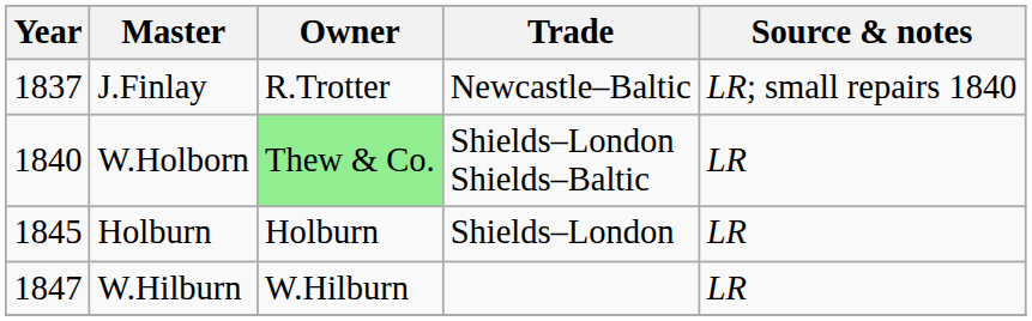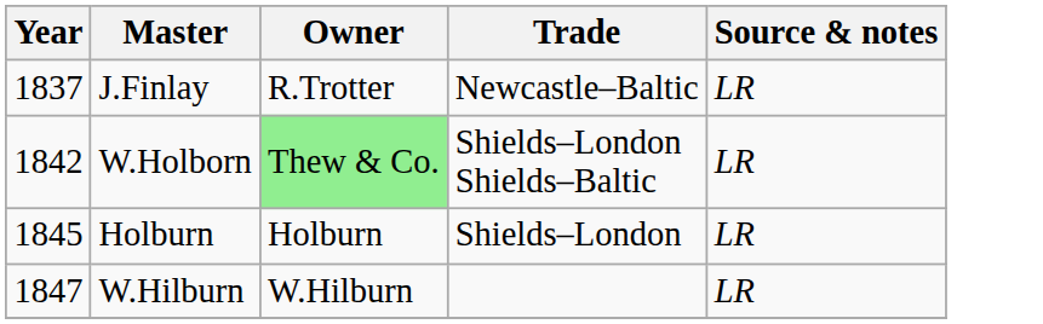 <table class=" wikitable">
 <tr>
 <th>Year</th>
 <th>Master</th>
 <th>Owner</th>
 <th>Trade</th>
 <th>Source & notes</th>
 </tr>
 <tr>
 <td>1837</td>
 <td>J.Finlay</td>
 <td>R.Trotter</td>
 <td>Newcastle–Baltic</td>
-<td><em>LR</em>; small repairs 1840</td>
+<td><em>LR</em></td>
 </tr>
 <tr>
-<td>1840</td>
+<td>1842</td>
 <td>W.Holborn</td>
 <td style="background: lightgreen;">Thew & Co.</td>
 <td>Shields–London<br>Shields–Baltic</td>
 <td><em>LR</em></td>
 </tr>
 <tr>
 <td>1845</td>
 <td>Holburn</td>
 <td>Holburn</td>
 <td>Shields–London</td>
 <td><em>LR</em></td>
 </tr>
 <tr>
 <td>1847</td>
 <td>W.Hilburn</td>
 <td>W.Hilburn</td>
 <td></td>
 <td><em>LR</em></td>
 </tr>
 <tr>
 </tr>
 </table>
